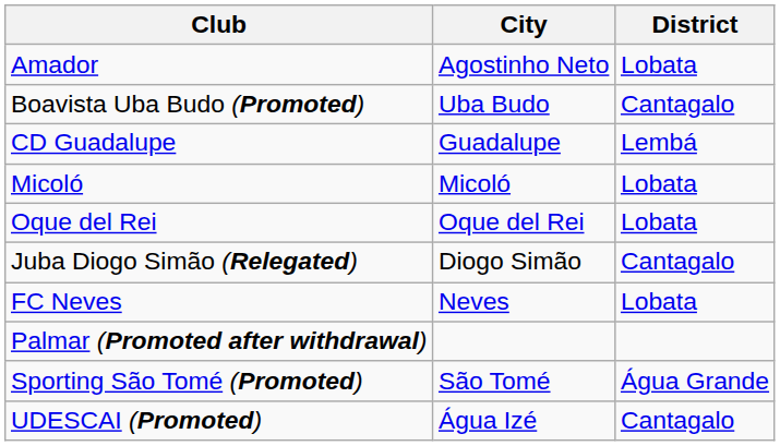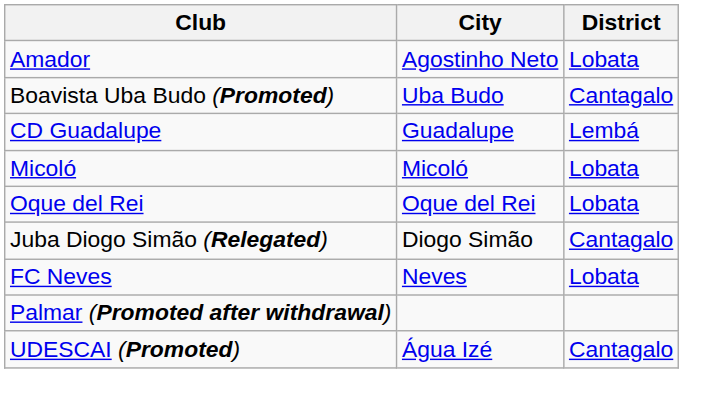 <table class="wikitable">
 <tr>
 <th>Club</th>
 <th>City</th>
 <th>District</th>
 </tr>
 <tr>
 <td><a href='#'>Amador</a></td>
 <td><a href='#'>Agostinho Neto</a></td>
 <td><a href='#'>Lobata</a></td>
 </tr>
 <tr>
 <td>Boavista Uba Budo <em>(<strong>Promoted</strong>)</em></td>
 <td><a href='#'>Uba Budo</a></td>
 <td><a href='#'>Cantagalo</a></td>
 </tr>
 <tr>
 <td><a href='#'>CD Guadalupe</a></td>
 <td><a href='#'>Guadalupe</a></td>
 <td><a href='#'>Lembá</a></td>
 </tr>
 <tr>
 <td><a href='#'>Micoló</a></td>
 <td><a href='#'>Micoló</a></td>
 <td><a href='#'>Lobata</a></td>
 </tr>
 <tr>
 <td><a href='#'>Oque del Rei</a></td>
 <td><a href='#'>Oque del Rei</a></td>
 <td><a href='#'>Lobata</a></td>
 </tr>
 <tr>
 <td>Juba Diogo Simão <em>(<strong>Relegated</strong>)</em></td>
 <td>Diogo Simão</td>
 <td><a href='#'>Cantagalo</a></td>
 </tr>
 <tr>
 <td><a href='#'>FC Neves</a></td>
 <td><a href='#'>Neves</a></td>
 <td><a href='#'>Lobata</a></td>
 </tr>
 <tr>
 <td><a href='#'>Palmar</a> <em>(<strong>Promoted after withdrawal</strong>)</em></td>
 <td></td>
 <td></td>
 </tr>
 <tr>
-<td><a href='#'>Sporting São Tomé</a> <em>(<strong>Promoted</strong>)</em></td>
-<td><a href='#'>São Tomé</a></td>
-<td><a href='#'>Água Grande</a></td>
-</tr>
-<tr>
 <td><a href='#'>UDESCAI</a> <em>(<strong>Promoted</strong>)</em></td>
 <td><a href='#'>Água Izé</a></td>
 <td><a href='#'>Cantagalo</a></td>
 </tr>
 </table>
